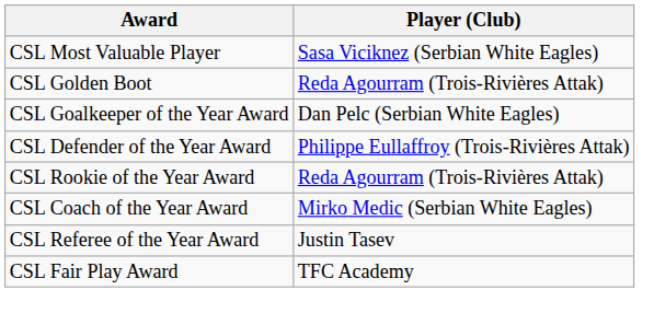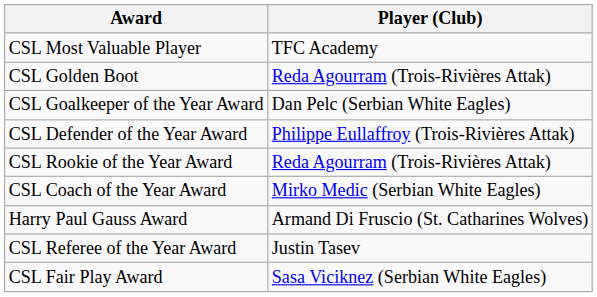 <table class="wikitable">
 <tr style="background:#cccccc;">
 <th>Award</th>
 <th>Player (Club)</th>
 </tr>
 <tr>
 <td>CSL Most Valuable Player</td>
-<td><a href='#'>Sasa Viciknez</a> (Serbian White Eagles)</td>
+<td>TFC Academy</td>
 </tr>
 <tr>
 <td>CSL Golden Boot</td>
 <td><a href='#'>Reda Agourram</a> (Trois-Rivières Attak)</td>
 </tr>
 <tr>
 <td>CSL Goalkeeper of the Year Award</td>
 <td>Dan Pelc (Serbian White Eagles)</td>
 </tr>
 <tr>
 <td>CSL Defender of the Year Award</td>
 <td><a href='#'>Philippe Eullaffroy</a> (Trois-Rivières Attak)</td>
 </tr>
 <tr>
 <td>CSL Rookie of the Year Award</td>
 <td><a href='#'>Reda Agourram</a> (Trois-Rivières Attak)</td>
 </tr>
 <tr>
 <td>CSL Coach of the Year Award</td>
 <td><a href='#'>Mirko Medic</a> (Serbian White Eagles)</td>
 </tr>
 <tr>
+<td>Harry Paul Gauss Award</td>
+<td>Armand Di Fruscio (St. Catharines Wolves)</td>
+</tr>
+<tr>
 <td>CSL Referee of the Year Award</td>
 <td>Justin Tasev</td>
 </tr>
 <tr>
 <td>CSL Fair Play Award</td>
-<td>TFC Academy</td>
+<td><a href='#'>Sasa Viciknez</a> (Serbian White Eagles)</td>
 </tr>
 </table>
